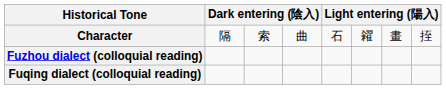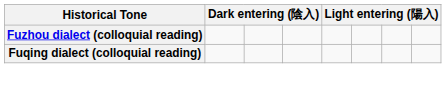 <table class="wikitable" style="text-align:center">
 <tr>
 <th>Historical Tone</th>
 <th colspan="3">Dark entering (陰入)</th>
 <th colspan="4">Light entering (陽入)</th>
-</tr>
-<tr>
-<th>Character</th>
-<td>隔</td>
-<td>索</td>
-<td>曲</td>
-<td>石</td>
-<td>糴</td>
-<td>畫</td>
-<td>挃</td>
 </tr>
 <tr>
 <th><a href='#'>Fuzhou dialect</a> (colloquial reading)</th>
 <td></td>
 <td></td>
 <td></td>
 <td></td>
 <td></td>
 <td></td>
 <td></td>
 </tr>
 <tr>
 <th>Fuqing dialect (colloquial reading)</th>
 <td></td>
 <td></td>
 <td></td>
 <td></td>
 <td></td>
 <td></td>
 <td></td>
 </tr>
 </table>
